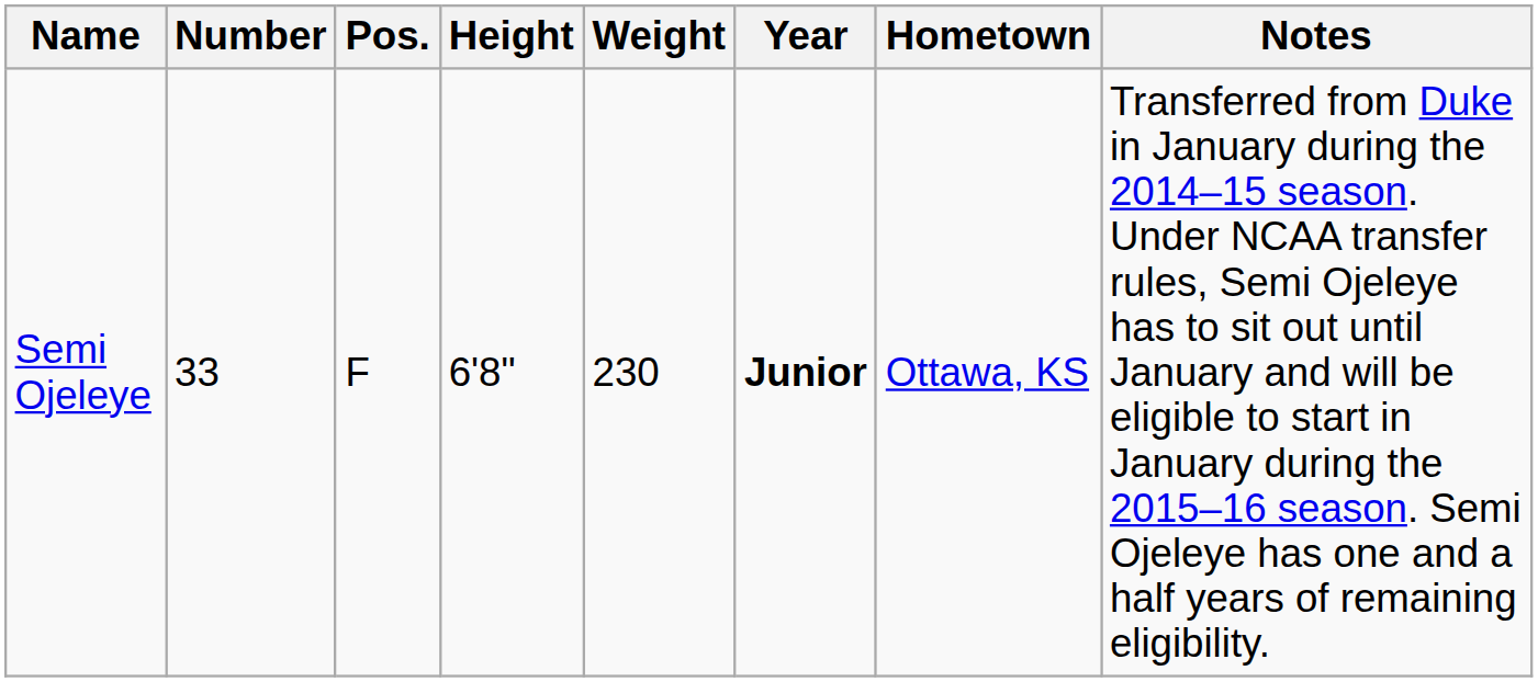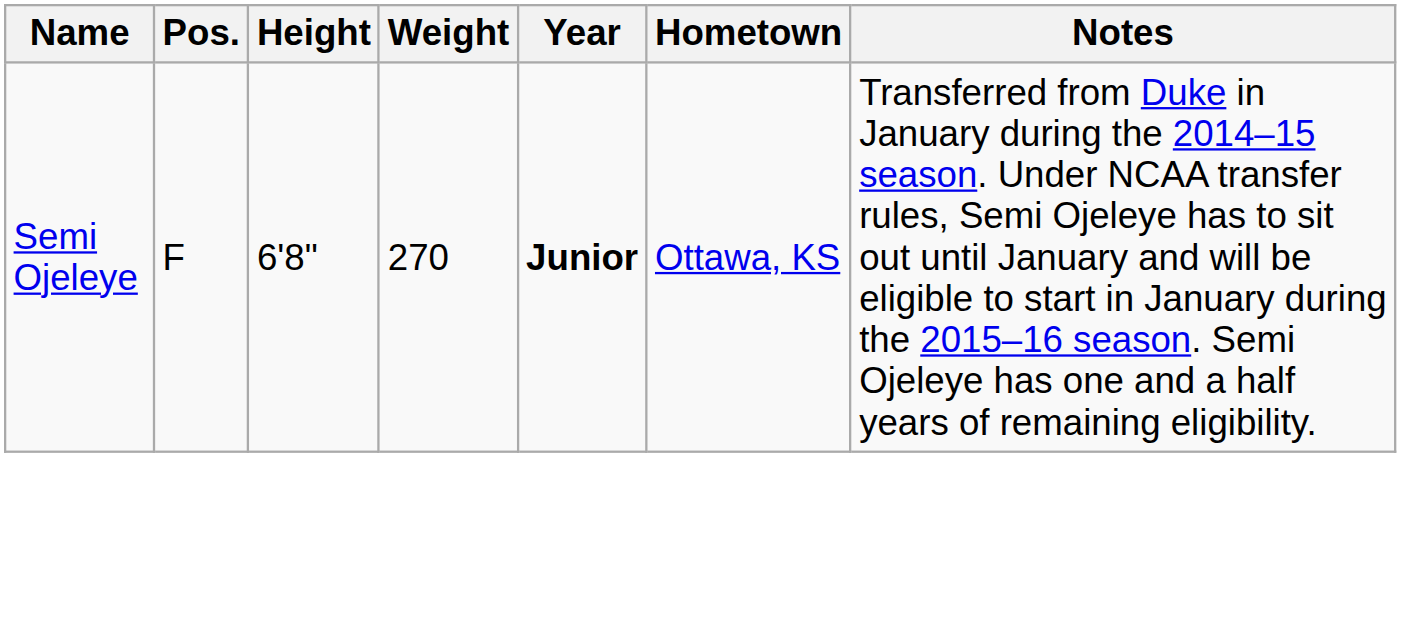 <table class="wikitable sortable" border="1">
 <tr>
 <th>Name</th>
-<th>Number</th>
 <th>Pos.</th>
 <th>Height</th>
 <th>Weight</th>
 <th>Year</th>
 <th>Hometown</th>
 <th class="unsortable">Notes</th>
 </tr>
 <tr>
 <td><a href='#'>Semi Ojeleye</a></td>
-<td>33</td>
 <td>F</td>
 <td>6'8"</td>
-<td>230</td>
+<td>270</td>
 <td><strong>Junior</strong></td>
 <td><a href='#'>Ottawa, KS</a></td>
 <td>Transferred from <a href='#'>Duke</a> in January during the <a href='#'>2014–15 season</a>. Under NCAA transfer rules, Semi Ojeleye has to sit out until January and will be eligible to start in January during the <a href='#'>2015–16 season</a>. Semi Ojeleye has one and a half years of remaining eligibility.</td>
 </tr>
 </table>
